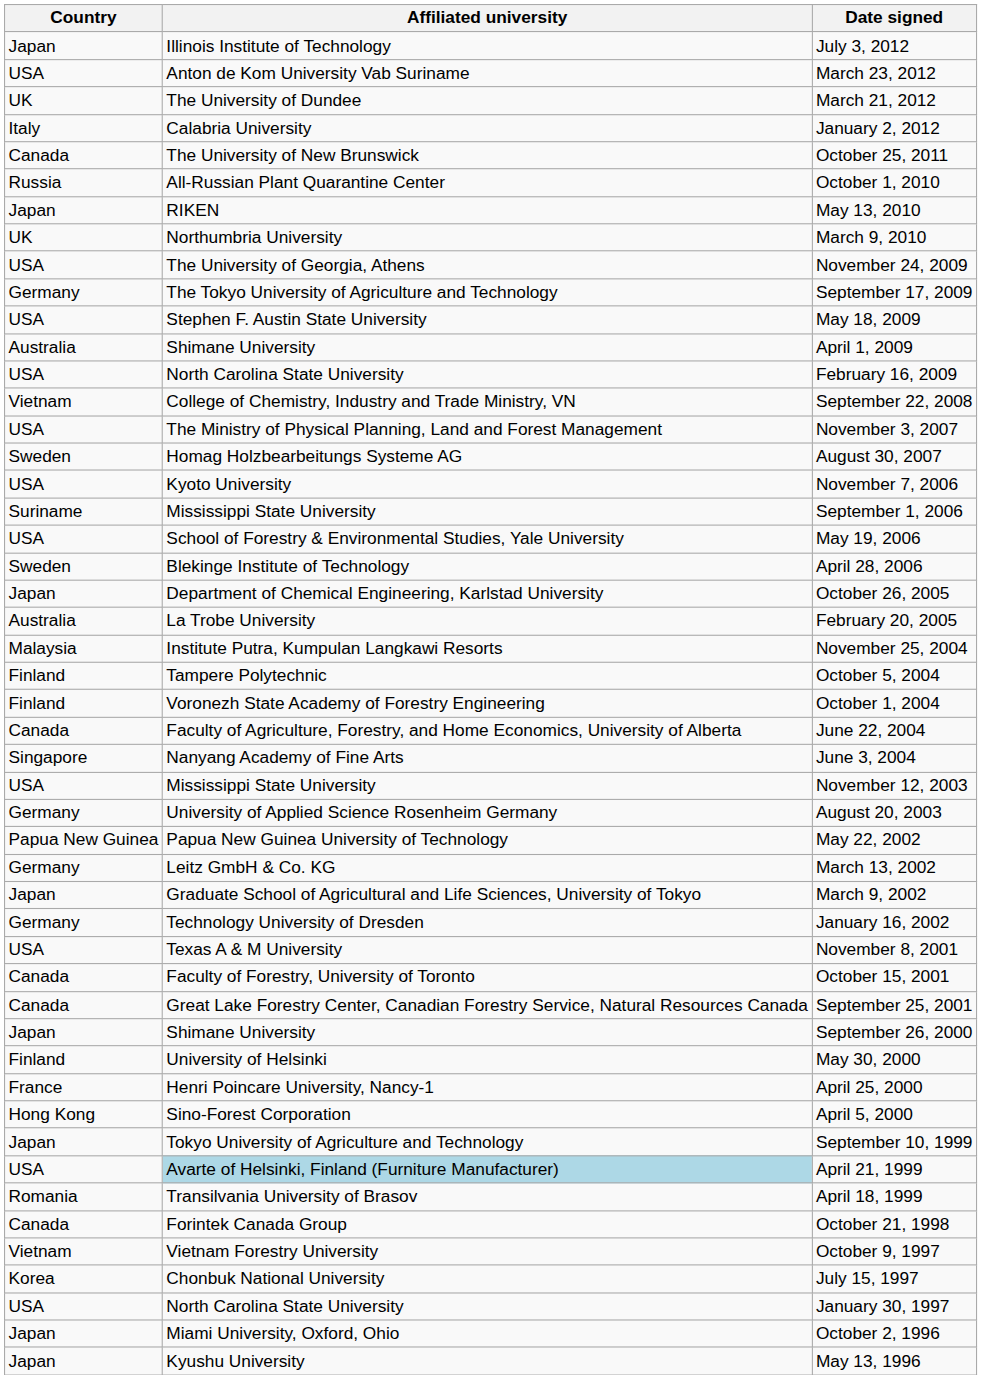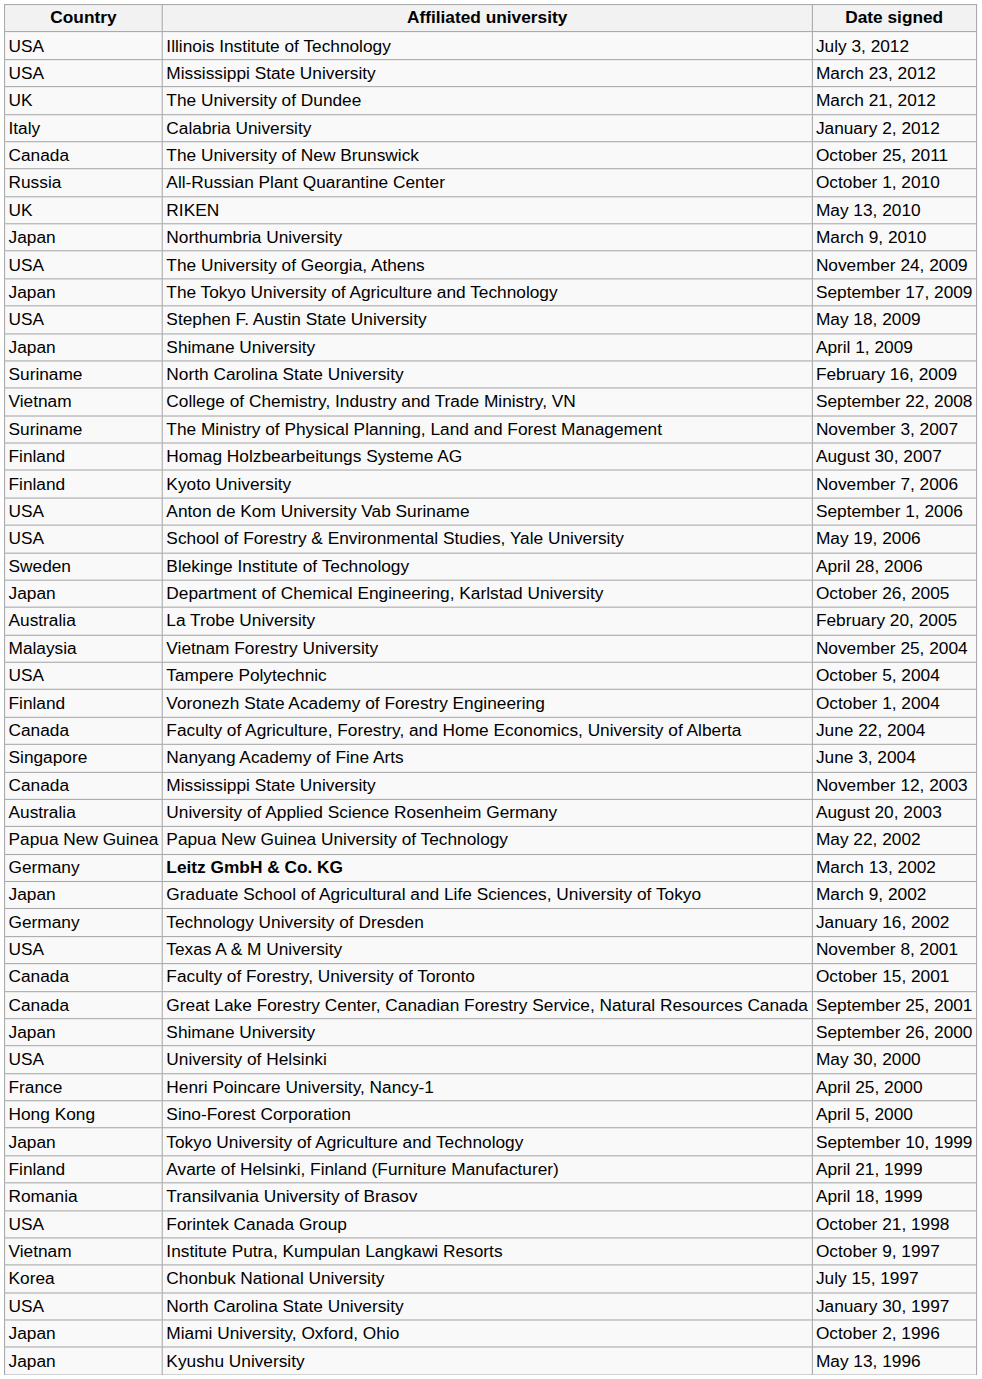 <table class="wikitable">
 <tr>
 <th>Country</th>
 <th>Affiliated university</th>
 <th>Date signed</th>
 </tr>
 <tr>
-<td>Japan</td>
+<td>USA</td>
 <td>Illinois Institute of Technology</td>
 <td>July 3, 2012</td>
 </tr>
 <tr>
 <td>USA</td>
-<td>Anton de Kom University Vab Suriname</td>
+<td>Mississippi State University</td>
 <td>March 23, 2012</td>
 </tr>
 <tr>
 <td>UK</td>
 <td>The University of Dundee</td>
 <td>March 21, 2012</td>
 </tr>
 <tr>
 <td>Italy</td>
 <td>Calabria University</td>
 <td>January 2, 2012</td>
 </tr>
 <tr>
 <td>Canada</td>
 <td>The University of New Brunswick</td>
 <td>October 25, 2011</td>
 </tr>
 <tr>
 <td>Russia</td>
 <td>All-Russian Plant Quarantine Center</td>
 <td>October 1, 2010</td>
 </tr>
 <tr>
-<td>Japan</td>
+<td>UK</td>
 <td>RIKEN</td>
 <td>May 13, 2010</td>
 </tr>
 <tr>
-<td>UK</td>
+<td>Japan</td>
 <td>Northumbria University</td>
 <td>March 9, 2010</td>
 </tr>
 <tr>
 <td>USA</td>
 <td>The University of Georgia, Athens</td>
 <td>November 24, 2009</td>
 </tr>
 <tr>
-<td>Germany</td>
+<td>Japan</td>
 <td>The Tokyo University of Agriculture and Technology</td>
 <td>September 17, 2009</td>
 </tr>
 <tr>
 <td>USA</td>
 <td>Stephen F. Austin State University</td>
 <td>May 18, 2009</td>
 </tr>
 <tr>
-<td>Australia</td>
+<td>Japan</td>
 <td>Shimane University</td>
 <td>April 1, 2009</td>
 </tr>
 <tr>
-<td>USA</td>
+<td>Suriname</td>
 <td>North Carolina State University</td>
 <td>February 16, 2009</td>
 </tr>
 <tr>
 <td>Vietnam</td>
 <td>College of Chemistry, Industry and Trade Ministry, VN</td>
 <td>September 22, 2008</td>
 </tr>
 <tr>
-<td>USA</td>
+<td>Suriname</td>
 <td>The Ministry of Physical Planning, Land and Forest Management</td>
 <td>November 3, 2007</td>
 </tr>
 <tr>
-<td>Sweden</td>
+<td>Finland</td>
 <td>Homag Holzbearbeitungs Systeme AG</td>
 <td>August 30, 2007</td>
 </tr>
 <tr>
-<td>USA</td>
+<td>Finland</td>
 <td>Kyoto University</td>
 <td>November 7, 2006</td>
 </tr>
 <tr>
-<td>Suriname</td>
-<td>Mississippi State University</td>
+<td>USA</td>
+<td>Anton de Kom University Vab Suriname</td>
 <td>September 1, 2006</td>
 </tr>
 <tr>
 <td>USA</td>
 <td>School of Forestry & Environmental Studies, Yale University</td>
 <td>May 19, 2006</td>
 </tr>
 <tr>
 <td>Sweden</td>
 <td>Blekinge Institute of Technology</td>
 <td>April 28, 2006</td>
 </tr>
 <tr>
 <td>Japan</td>
 <td>Department of Chemical Engineering, Karlstad University</td>
 <td>October 26, 2005</td>
 </tr>
 <tr>
 <td>Australia</td>
 <td>La Trobe University</td>
 <td>February 20, 2005</td>
 </tr>
 <tr>
 <td>Malaysia</td>
-<td>Institute Putra, Kumpulan Langkawi Resorts</td>
+<td>Vietnam Forestry University</td>
 <td>November 25, 2004</td>
 </tr>
 <tr>
-<td>Finland</td>
+<td>USA</td>
 <td>Tampere Polytechnic</td>
 <td>October 5, 2004</td>
 </tr>
 <tr>
 <td>Finland</td>
 <td>Voronezh State Academy of Forestry Engineering</td>
 <td>October 1, 2004</td>
 </tr>
 <tr>
 <td>Canada</td>
 <td>Faculty of Agriculture, Forestry, and Home Economics, University of Alberta</td>
 <td>June 22, 2004</td>
 </tr>
 <tr>
 <td>Singapore</td>
 <td>Nanyang Academy of Fine Arts</td>
 <td>June 3, 2004</td>
 </tr>
 <tr>
-<td>USA</td>
+<td>Canada</td>
 <td>Mississippi State University</td>
 <td>November 12, 2003</td>
 </tr>
 <tr>
-<td>Germany</td>
+<td>Australia</td>
 <td>University of Applied Science Rosenheim Germany</td>
 <td>August 20, 2003</td>
 </tr>
 <tr>
 <td>Papua New Guinea</td>
 <td>Papua New Guinea University of Technology</td>
 <td>May 22, 2002</td>
 </tr>
 <tr>
 <td>Germany</td>
-<td>Leitz GmbH & Co. KG</td>
+<td><strong>Leitz GmbH & Co. KG</strong></td>
 <td>March 13, 2002</td>
 </tr>
 <tr>
 <td>Japan</td>
 <td>Graduate School of Agricultural and Life Sciences, University of Tokyo</td>
 <td>March 9, 2002</td>
 </tr>
 <tr>
 <td>Germany</td>
 <td>Technology University of Dresden</td>
 <td>January 16, 2002</td>
 </tr>
 <tr>
 <td>USA</td>
 <td>Texas A & M University</td>
 <td>November 8, 2001</td>
 </tr>
 <tr>
 <td>Canada</td>
 <td>Faculty of Forestry, University of Toronto</td>
 <td>October 15, 2001</td>
 </tr>
 <tr>
 <td>Canada</td>
 <td>Great Lake Forestry Center, Canadian Forestry Service, Natural Resources Canada</td>
 <td>September 25, 2001</td>
 </tr>
 <tr>
 <td>Japan</td>
 <td>Shimane University</td>
 <td>September 26, 2000</td>
 </tr>
 <tr>
-<td>Finland</td>
+<td>USA</td>
 <td>University of Helsinki</td>
 <td>May 30, 2000</td>
 </tr>
 <tr>
 <td>France</td>
 <td>Henri Poincare University, Nancy-1</td>
 <td>April 25, 2000</td>
 </tr>
 <tr>
 <td>Hong Kong</td>
 <td>Sino-Forest Corporation</td>
 <td>April 5, 2000</td>
 </tr>
 <tr>
 <td>Japan</td>
 <td>Tokyo University of Agriculture and Technology</td>
 <td>September 10, 1999</td>
 </tr>
 <tr>
-<td>USA</td>
-<td style="background: lightblue;">Avarte of Helsinki, Finland (Furniture Manufacturer)</td>
+<td>Finland</td>
+<td>Avarte of Helsinki, Finland (Furniture Manufacturer)</td>
 <td>April 21, 1999</td>
 </tr>
 <tr>
 <td>Romania</td>
 <td>Transilvania University of Brasov</td>
 <td>April 18, 1999</td>
 </tr>
 <tr>
-<td>Canada</td>
+<td>USA</td>
 <td>Forintek Canada Group</td>
 <td>October 21, 1998</td>
 </tr>
 <tr>
 <td>Vietnam</td>
-<td>Vietnam Forestry University</td>
+<td>Institute Putra, Kumpulan Langkawi Resorts</td>
 <td>October 9, 1997</td>
 </tr>
 <tr>
 <td>Korea</td>
 <td>Chonbuk National University</td>
 <td>July 15, 1997</td>
 </tr>
 <tr>
 <td>USA</td>
 <td>North Carolina State University</td>
 <td>January 30, 1997</td>
 </tr>
 <tr>
 <td>Japan</td>
 <td>Miami University, Oxford, Ohio</td>
 <td>October 2, 1996</td>
 </tr>
 <tr>
 <td>Japan</td>
 <td>Kyushu University</td>
 <td>May 13, 1996</td>
 </tr>
 </table>
